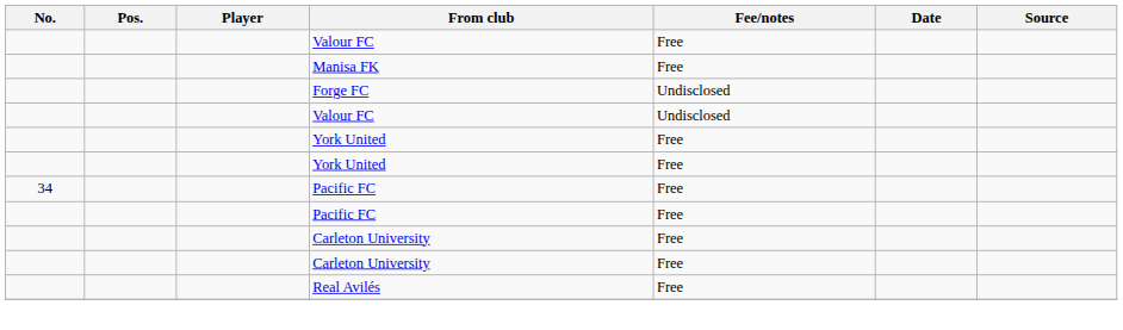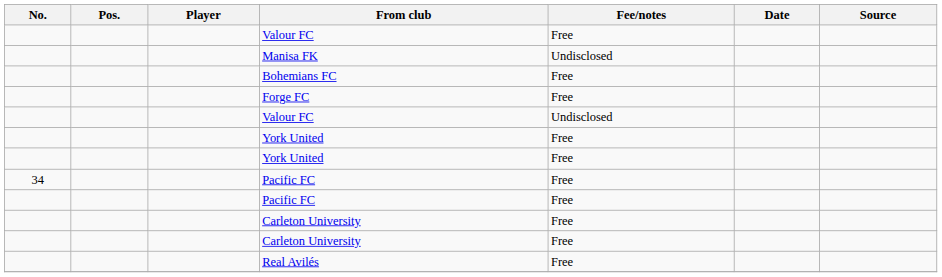 <table class="wikitable sortable" style="width:90%; font-size:95%;">
 <tr>
 <th>No.</th>
 <th>Pos.</th>
 <th>Player</th>
 <th>From club</th>
 <th>Fee/notes</th>
 <th>Date</th>
 <th>Source</th>
 </tr>
 <tr>
 <td align=center></td>
 <td align=center></td>
 <td></td>
 <td> <a href='#'>Valour FC</a></td>
 <td>Free</td>
 <td></td>
 <td></td>
 </tr>
 <tr>
 <td align=center></td>
 <td align=center></td>
 <td></td>
 <td> <a href='#'>Manisa FK</a></td>
+<td>Undisclosed</td>
+<td></td>
+<td></td>
+</tr>
+<tr>
+<td align=center></td>
+<td align=center></td>
+<td></td>
+<td> <a href='#'>Bohemians FC</a></td>
 <td>Free</td>
 <td></td>
 <td></td>
 </tr>
 <tr>
 <td align=center></td>
 <td align=center></td>
 <td></td>
 <td> <a href='#'>Forge FC</a></td>
-<td>Undisclosed</td>
+<td>Free</td>
 <td></td>
 <td></td>
 </tr>
 <tr>
 <td align=center></td>
 <td align=center></td>
 <td></td>
 <td> <a href='#'>Valour FC</a></td>
 <td>Undisclosed</td>
 <td></td>
 <td></td>
 </tr>
 <tr>
 <td align=center></td>
 <td align=center></td>
 <td></td>
 <td> <a href='#'>York United</a></td>
 <td>Free</td>
 <td></td>
 <td></td>
 </tr>
 <tr>
 <td align=center></td>
 <td align=center></td>
 <td></td>
 <td> <a href='#'>York United</a></td>
 <td>Free</td>
 <td></td>
 <td></td>
 </tr>
 <tr>
 <td align=center>34</td>
 <td align=center></td>
 <td></td>
 <td> <a href='#'>Pacific FC</a></td>
 <td>Free</td>
 <td></td>
 <td></td>
 </tr>
 <tr>
 <td align=center></td>
 <td align=center></td>
 <td></td>
 <td> <a href='#'>Pacific FC</a></td>
 <td>Free</td>
 <td></td>
 <td></td>
 </tr>
 <tr>
 <td align=center></td>
 <td align=center></td>
 <td></td>
 <td> <a href='#'>Carleton University</a></td>
 <td>Free</td>
 <td></td>
 <td></td>
 </tr>
 <tr>
 <td align=center></td>
 <td align=center></td>
 <td></td>
 <td> <a href='#'>Carleton University</a></td>
 <td>Free</td>
 <td></td>
 <td></td>
 </tr>
 <tr>
 <td align=center></td>
 <td align=center></td>
 <td></td>
 <td> <a href='#'>Real Avilés</a></td>
 <td>Free</td>
 <td></td>
 <td></td>
 </tr>
 <tr>
 </tr>
 </table>
